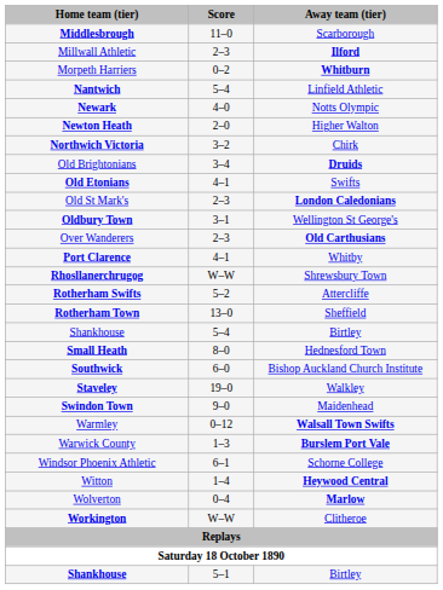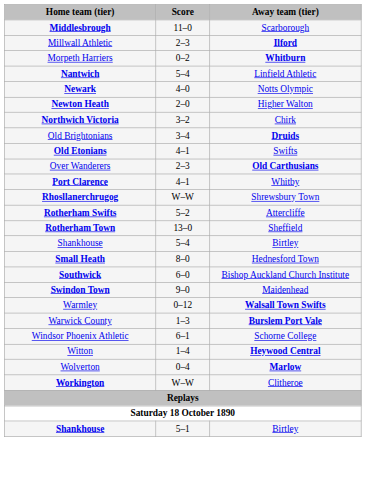 <table class="wikitable" style="width: 550px; background:WhiteSmoke; text-align:center; font-size:90%">
 <tr>
 <td scope="col" style="width: 42.50%; background:silver;"><strong>Home team (tier)</strong></td>
 <td scope="col" style="width: 15.00%; background:silver;"><strong>Score</strong></td>
 <td scope="col" style="width: 42.50%; background:silver;"><strong>Away team (tier)</strong></td>
 </tr>
 <tr>
 <td><strong><a href='#'>Middlesbrough</a></strong></td>
 <td>11–0</td>
 <td><a href='#'>Scarborough</a></td>
 </tr>
 <tr>
 <td><a href='#'>Millwall Athletic</a></td>
 <td>2–3</td>
 <td><strong><a href='#'>Ilford</a></strong></td>
 </tr>
 <tr>
 <td><a href='#'>Morpeth Harriers</a></td>
 <td>0–2</td>
 <td><strong><a href='#'>Whitburn</a></strong></td>
 </tr>
 <tr>
 <td><strong><a href='#'>Nantwich</a></strong></td>
 <td>5–4</td>
 <td><a href='#'>Linfield Athletic</a></td>
 </tr>
 <tr>
 <td><strong><a href='#'>Newark</a></strong></td>
 <td>4–0</td>
 <td><a href='#'>Notts Olympic</a></td>
 </tr>
 <tr>
 <td><strong><a href='#'>Newton Heath</a></strong></td>
 <td>2–0</td>
 <td><a href='#'>Higher Walton</a></td>
 </tr>
 <tr>
 <td><strong><a href='#'>Northwich Victoria</a></strong></td>
 <td>3–2</td>
 <td><a href='#'>Chirk</a></td>
 </tr>
 <tr>
 <td><a href='#'>Old Brightonians</a></td>
 <td>3–4</td>
 <td><strong><a href='#'>Druids</a></strong></td>
 </tr>
 <tr>
 <td><strong><a href='#'>Old Etonians</a></strong></td>
 <td>4–1</td>
 <td><a href='#'>Swifts</a></td>
 </tr>
 <tr>
-<td><a href='#'>Old St Mark's</a></td>
-<td>2–3</td>
-<td><strong><a href='#'>London Caledonians</a></strong></td>
-</tr>
-<tr>
-<td><strong><a href='#'>Oldbury Town</a></strong></td>
-<td>3–1</td>
-<td><a href='#'>Wellington St George's</a></td>
-</tr>
-<tr>
 <td><a href='#'>Over Wanderers</a></td>
 <td>2–3</td>
 <td><strong><a href='#'>Old Carthusians</a></strong></td>
 </tr>
 <tr>
 <td><strong><a href='#'>Port Clarence</a></strong></td>
 <td>4–1</td>
 <td><a href='#'>Whitby</a></td>
 </tr>
 <tr>
 <td><strong><a href='#'>Rhosllanerchrugog</a></strong></td>
 <td>W–W</td>
 <td><a href='#'>Shrewsbury Town</a></td>
 </tr>
 <tr>
 <td><strong><a href='#'>Rotherham Swifts</a></strong></td>
 <td>5–2</td>
 <td><a href='#'>Attercliffe</a></td>
 </tr>
 <tr>
 <td><strong><a href='#'>Rotherham Town</a></strong></td>
 <td>13–0</td>
 <td><a href='#'>Sheffield</a></td>
 </tr>
 <tr>
 <td><a href='#'>Shankhouse</a></td>
 <td>5–4</td>
 <td><a href='#'>Birtley</a></td>
 </tr>
 <tr>
 <td><strong><a href='#'>Small Heath</a></strong></td>
 <td>8–0</td>
 <td><a href='#'>Hednesford Town</a></td>
 </tr>
 <tr>
 <td><strong><a href='#'>Southwick</a></strong></td>
 <td>6–0</td>
 <td><a href='#'>Bishop Auckland Church Institute</a></td>
-</tr>
-<tr>
-<td><strong><a href='#'>Staveley</a></strong></td>
-<td>19–0</td>
-<td><a href='#'>Walkley</a></td>
 </tr>
 <tr>
 <td><strong><a href='#'>Swindon Town</a></strong></td>
 <td>9–0</td>
 <td><a href='#'>Maidenhead</a></td>
 </tr>
 <tr>
 <td><a href='#'>Warmley</a></td>
 <td>0–12</td>
 <td><strong><a href='#'>Walsall Town Swifts</a></strong></td>
 </tr>
 <tr>
 <td><a href='#'>Warwick County</a></td>
 <td>1–3</td>
 <td><strong><a href='#'>Burslem Port Vale</a></strong></td>
 </tr>
 <tr>
 <td><a href='#'>Windsor Phoenix Athletic</a></td>
 <td>6–1</td>
 <td><a href='#'>Schorne College</a></td>
 </tr>
 <tr>
 <td><a href='#'>Witton</a></td>
 <td>1–4</td>
 <td><strong><a href='#'>Heywood Central</a></strong></td>
 </tr>
 <tr>
 <td><a href='#'>Wolverton</a></td>
 <td>0–4</td>
 <td><strong><a href='#'>Marlow</a></strong></td>
 </tr>
 <tr>
 <td><strong><a href='#'>Workington</a></strong></td>
 <td>W–W</td>
 <td><a href='#'>Clitheroe</a></td>
 </tr>
 <tr>
 <td colspan="3" style= background:Silver><strong>Replays</strong></td>
 </tr>
 <tr>
 <td colspan="3" style= background:White><strong>Saturday 18 October 1890</strong></td>
 </tr>
 <tr>
 <td><strong><a href='#'>Shankhouse</a></strong></td>
 <td>5–1</td>
 <td><a href='#'>Birtley</a></td>
 </tr>
 </table>
